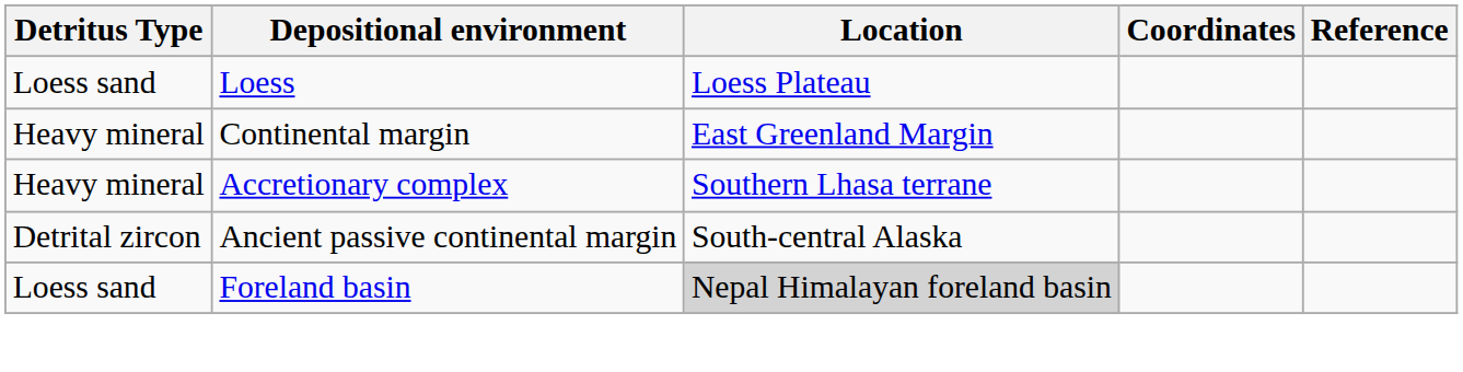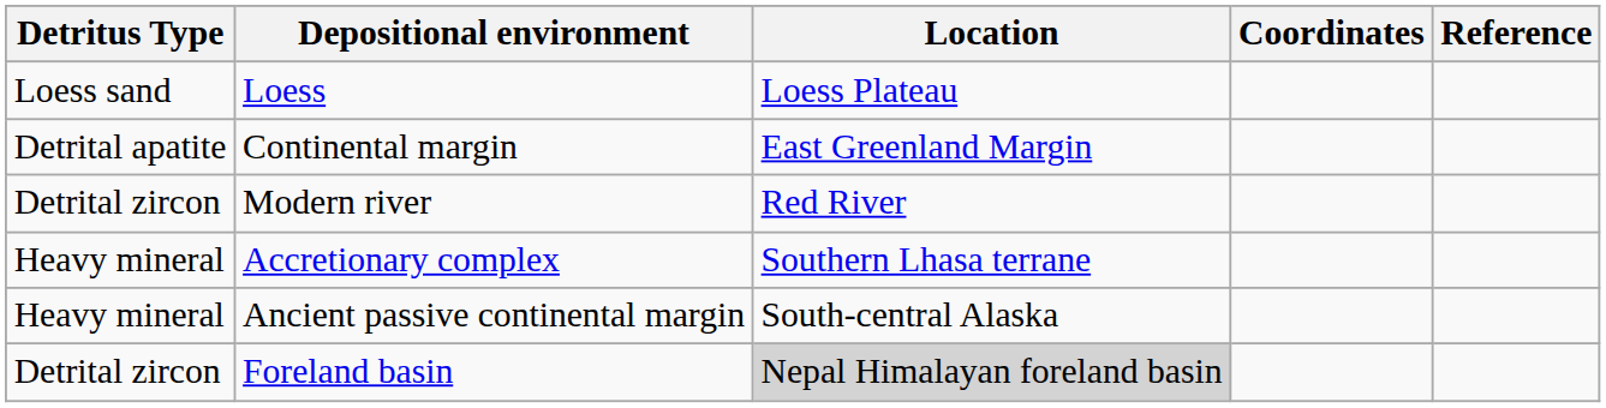 <table class="wikitable">
 <tr>
 <th>Detritus Type</th>
 <th>Depositional environment</th>
 <th>Location</th>
 <th>Coordinates</th>
 <th>Reference</th>
 </tr>
 <tr>
 <td>Loess sand</td>
 <td><a href='#'>Loess</a></td>
 <td><a href='#'>Loess Plateau</a></td>
 <td></td>
 <td></td>
 </tr>
 <tr>
-<td>Heavy mineral</td>
+<td>Detrital apatite</td>
 <td>Continental margin</td>
 <td><a href='#'>East Greenland Margin</a></td>
+<td></td>
+<td></td>
+</tr>
+<tr>
+<td>Detrital zircon</td>
+<td>Modern river</td>
+<td><a href='#'>Red River</a></td>
 <td></td>
 <td></td>
 </tr>
 <tr>
 <td>Heavy mineral</td>
 <td><a href='#'>Accretionary complex</a></td>
 <td><a href='#'>Southern Lhasa terrane</a></td>
 <td></td>
 <td></td>
 </tr>
 <tr>
-<td>Detrital zircon</td>
+<td>Heavy mineral</td>
 <td>Ancient passive continental margin</td>
 <td>South-central Alaska</td>
 <td></td>
 <td></td>
 </tr>
 <tr>
-<td>Loess sand</td>
+<td>Detrital zircon</td>
 <td><a href='#'>Foreland basin</a></td>
 <td style="background: lightgrey;">Nepal Himalayan foreland basin</td>
 <td></td>
 <td></td>
 </tr>
 </table>
